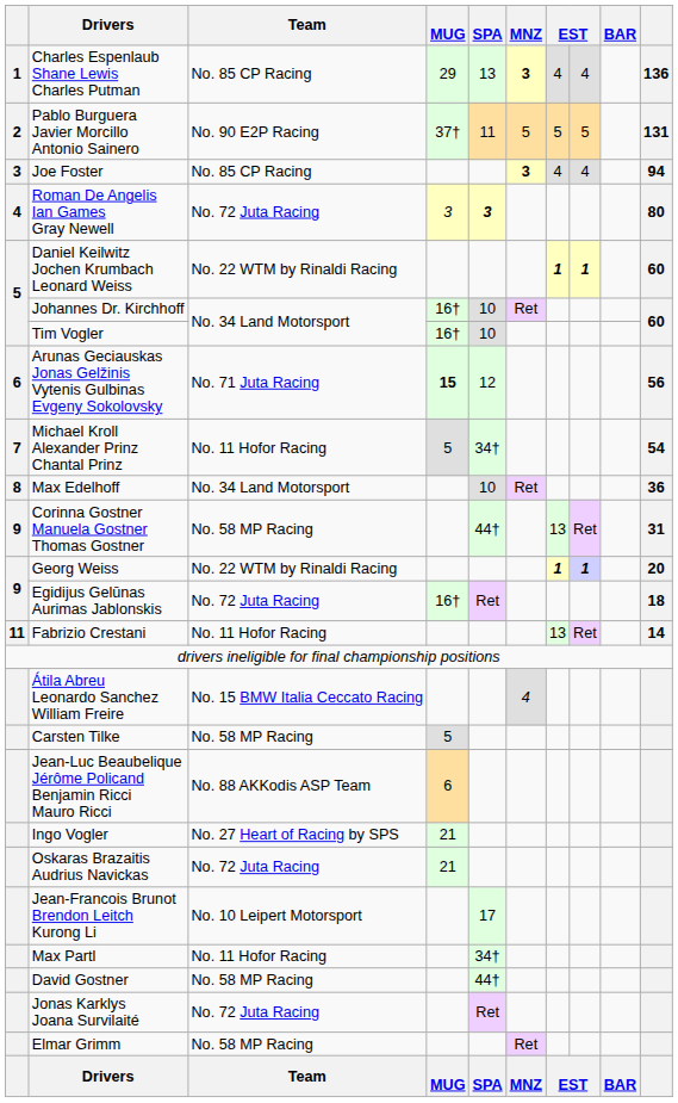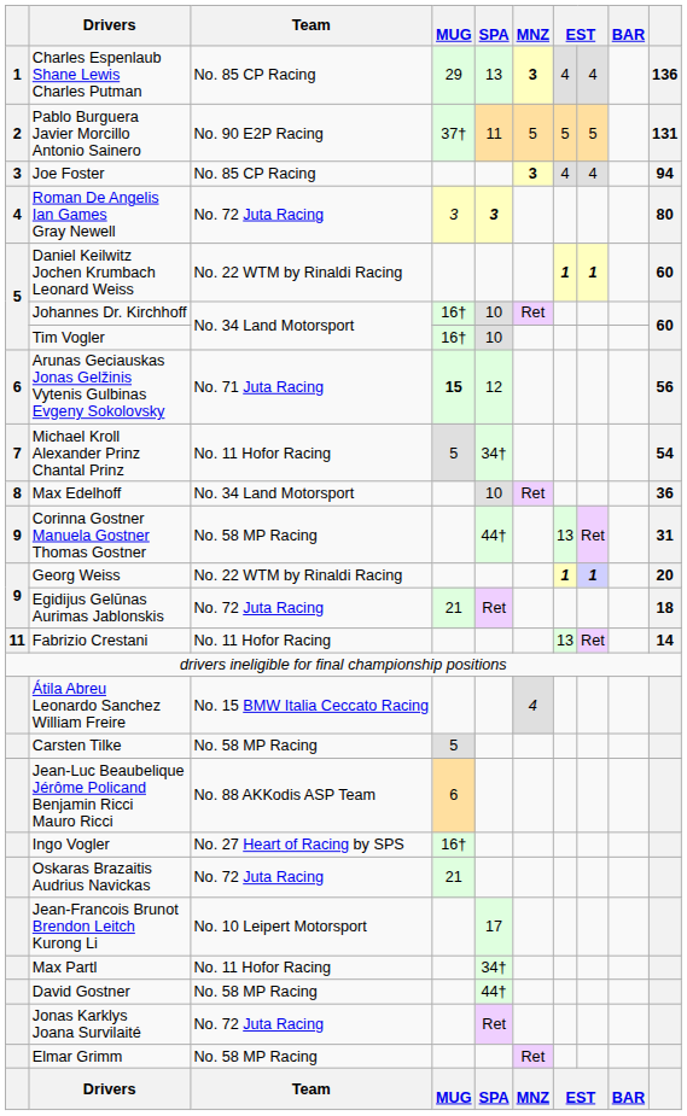 <table align=left| class="wikitable" style="font-size: 85%; text-align: center;">
 <tr valign="top">
 <th valign=middle></th>
 <th valign=middle>Drivers</th>
 <th valign=middle>Team</th>
 <th><br><a href='#'>MUG</a></th>
 <th><br><a href='#'>SPA</a></th>
 <th><br><a href='#'>MNZ</a></th>
 <th colspan=2><br><a href='#'>EST</a></th>
 <th><br><a href='#'>BAR</a></th>
 <th valign=middle>  </th>
 </tr>
 <tr>
 <th>1</th>
 <td align=left> Charles Espenlaub<br> <a href='#'>Shane Lewis</a><br> Charles Putman</td>
 <td align=left> No. 85 CP Racing</td>
 <td style="background:#DFFFDF;">29</td>
 <td style="background:#DFFFDF;">13</td>
 <td style="background:#FFFFBF;"><strong>3</strong></td>
 <td style="background:#DFDFDF;">4</td>
 <td style="background:#DFDFDF;">4</td>
 <td></td>
 <th>136</th>
 </tr>
 <tr>
 <th>2</th>
 <td align=left> Pablo Burguera<br> Javier Morcillo<br> Antonio Sainero</td>
 <td align=left> No. 90 E2P Racing</td>
 <td style="background:#DFFFDF;">37†</td>
 <td style="background:#FFDF9F;">11</td>
 <td style="background:#FFDF9F;">5</td>
 <td style="background:#FFDF9F;">5</td>
 <td style="background:#FFDF9F;">5</td>
 <td></td>
 <th>131</th>
 </tr>
 <tr>
 <th>3</th>
 <td align=left> Joe Foster</td>
 <td align=left> No. 85 CP Racing</td>
 <td></td>
 <td></td>
 <td style="background:#FFFFBF;"><strong>3</strong></td>
 <td style="background:#DFDFDF;">4</td>
 <td style="background:#DFDFDF;">4</td>
 <td></td>
 <th>94</th>
 </tr>
 <tr>
 <th>4</th>
 <td align=left> <a href='#'>Roman De Angelis</a><br> <a href='#'>Ian Games</a><br> Gray Newell</td>
 <td align=left> No. 72 <a href='#'>Juta Racing</a></td>
 <td style="background:#FFFFBF;"><em>3</em></td>
 <td style="background:#FFFFBF;"><strong><em>3</em></strong></td>
 <td></td>
 <td></td>
 <td></td>
 <td></td>
 <th>80</th>
 </tr>
 <tr>
 <th rowspan=3>5</th>
 <td align=left> Daniel Keilwitz<br> Jochen Krumbach<br> Leonard Weiss</td>
 <td align=left> No. 22 WTM by Rinaldi Racing</td>
 <td></td>
 <td></td>
 <td></td>
 <td style="background:#FFFFBF;"><strong><em>1</em></strong></td>
 <td style="background:#FFFFBF;"><strong><em>1</em></strong></td>
 <td></td>
 <th>60</th>
 </tr>
 <tr>
 <td align=left> Johannes Dr. Kirchhoff</td>
 <td rowspan=2 align=left> No. 34 Land Motorsport</td>
 <td style="background:#DFFFDF;">16†</td>
 <td style="background:#DFDFDF;">10</td>
 <td style="background:#EFCFFF;">Ret</td>
 <td></td>
 <td></td>
 <td></td>
 <th rowspan=2>60</th>
 </tr>
 <tr>
 <td align=left> Tim Vogler</td>
 <td style="background:#DFFFDF;">16†</td>
 <td style="background:#DFDFDF;">10</td>
 <td></td>
 <td></td>
 <td></td>
 <td></td>
 </tr>
 <tr>
 <th>6</th>
 <td align=left> Arunas Geciauskas<br> <a href='#'>Jonas Gelžinis</a><br> Vytenis Gulbinas<br> <a href='#'>Evgeny Sokolovsky</a></td>
 <td align=left> No. 71 <a href='#'>Juta Racing</a></td>
 <td style="background:#DFFFDF;"><strong>15</strong></td>
 <td style="background:#DFFFDF;">12</td>
 <td></td>
 <td></td>
 <td></td>
 <td></td>
 <th>56</th>
 </tr>
 <tr>
 <th>7</th>
 <td align=left> Michael Kroll<br> Alexander Prinz<br> Chantal Prinz</td>
 <td align=left> No. 11 Hofor Racing</td>
 <td style="background:#DFDFDF;">5</td>
 <td style="background:#DFFFDF;">34†</td>
 <td></td>
 <td></td>
 <td></td>
 <td></td>
 <th>54</th>
 </tr>
 <tr>
 <th>8</th>
 <td align=left> Max Edelhoff</td>
 <td align=left> No. 34 Land Motorsport</td>
 <td></td>
 <td style="background:#DFDFDF;">10</td>
 <td style="background:#EFCFFF;">Ret</td>
 <td></td>
 <td></td>
 <td></td>
 <th>36</th>
 </tr>
 <tr>
 <th>9</th>
 <td align=left> Corinna Gostner<br> <a href='#'>Manuela Gostner</a><br> Thomas Gostner</td>
 <td align=left> No. 58 MP Racing</td>
 <td></td>
 <td style="background:#DFFFDF;">44†</td>
 <td></td>
 <td style="background:#DFFFDF;">13</td>
 <td style="background:#EFCFFF;">Ret</td>
 <td></td>
 <th>31</th>
 </tr>
 <tr>
 <th rowspan=2>9</th>
 <td align=left> Georg Weiss</td>
 <td align=left> No. 22 WTM by Rinaldi Racing</td>
 <td></td>
 <td></td>
 <td></td>
 <td style="background:#FFFFBF;"><strong><em>1</em></strong></td>
 <td style="background:#CFCFFF;"><strong><em>1</em></strong></td>
 <td></td>
 <th>20</th>
 </tr>
 <tr>
 <td align=left> Egidijus Gelūnas<br> Aurimas Jablonskis</td>
 <td align=left> No. 72 <a href='#'>Juta Racing</a></td>
-<td style="background:#DFFFDF;">16†</td>
+<td style="background:#DFFFDF;">21</td>
 <td style="background:#EFCFFF;">Ret</td>
 <td></td>
 <td></td>
 <td></td>
 <td></td>
 <th>18</th>
 </tr>
 <tr>
 <th>11</th>
 <td align=left> Fabrizio Crestani</td>
 <td align=left> No. 11 Hofor Racing</td>
 <td></td>
 <td></td>
 <td></td>
 <td style="background:#DFFFDF;">13</td>
 <td style="background:#EFCFFF;">Ret</td>
 <td></td>
 <th>14</th>
 </tr>
 <tr>
 <td colspan="10"><em>drivers ineligible for final championship positions</em></td>
 </tr>
 <tr>
 <th></th>
 <td align=left> <a href='#'>Átila Abreu</a><br> Leonardo Sanchez<br> William Freire</td>
 <td align=left> No. 15 <a href='#'>BMW Italia Ceccato Racing</a></td>
 <td></td>
 <td></td>
 <td style="background:#DFDFDF;"><em>4</em></td>
 <td></td>
 <td></td>
 <td></td>
 <th></th>
 </tr>
 <tr>
 <th></th>
 <td align=left> Carsten Tilke</td>
 <td align=left> No. 58 MP Racing</td>
 <td style="background:#DFDFDF;">5</td>
 <td></td>
 <td></td>
 <td></td>
 <td></td>
 <td></td>
 <th></th>
 </tr>
 <tr>
 <th></th>
 <td align=left> Jean-Luc Beaubelique<br> <a href='#'>Jérôme Policand</a><br> Benjamin Ricci<br> Mauro Ricci</td>
 <td align=left> No. 88 AKKodis ASP Team</td>
 <td style="background:#FFDF9F;">6</td>
 <td></td>
 <td></td>
 <td></td>
 <td></td>
 <td></td>
 <th></th>
 </tr>
 <tr>
 <th></th>
 <td align=left> Ingo Vogler</td>
 <td align=left> No. 27 <a href='#'>Heart of Racing</a> by SPS</td>
-<td style="background:#DFFFDF;">21</td>
+<td style="background:#DFFFDF;">16†</td>
 <td></td>
 <td></td>
 <td></td>
 <td></td>
 <td></td>
 <th></th>
 </tr>
 <tr>
 <th></th>
 <td align=left> Oskaras Brazaitis<br> Audrius Navickas</td>
 <td align=left> No. 72 <a href='#'>Juta Racing</a></td>
 <td style="background:#DFFFDF;">21</td>
 <td></td>
 <td></td>
 <td></td>
 <td></td>
 <td></td>
 <th></th>
 </tr>
 <tr>
 <th></th>
 <td align=left> Jean-Francois Brunot<br> <a href='#'>Brendon Leitch</a><br> Kurong Li</td>
 <td align=left> No. 10 Leipert Motorsport</td>
 <td></td>
 <td style="background:#DFFFDF;">17</td>
 <td></td>
 <td></td>
 <td></td>
 <td></td>
 <th></th>
 </tr>
 <tr>
 <th></th>
 <td align=left> Max Partl</td>
 <td align=left> No. 11 Hofor Racing</td>
 <td></td>
 <td style="background:#DFFFDF;">34†</td>
 <td></td>
 <td></td>
 <td></td>
 <td></td>
 <th></th>
 </tr>
 <tr>
 <th></th>
 <td align=left> David Gostner</td>
 <td align=left> No. 58 MP Racing</td>
 <td></td>
 <td style="background:#DFFFDF;">44†</td>
 <td></td>
 <td></td>
 <td></td>
 <td></td>
 <th></th>
 </tr>
 <tr>
 <th></th>
 <td align=left> Jonas Karklys<br> Joana Survilaité</td>
 <td align=left> No. 72 <a href='#'>Juta Racing</a></td>
 <td></td>
 <td style="background:#EFCFFF;">Ret</td>
 <td></td>
 <td></td>
 <td></td>
 <td></td>
 <th></th>
 </tr>
 <tr>
 <th></th>
 <td align=left> Elmar Grimm</td>
 <td align=left> No. 58 MP Racing</td>
 <td></td>
 <td></td>
 <td style="background:#EFCFFF;">Ret</td>
 <td></td>
 <td></td>
 <td></td>
 <th></th>
 </tr>
 <tr>
 <th valign=middle></th>
 <th valign=middle>Drivers</th>
 <th valign=middle>Team</th>
 <th><br><a href='#'>MUG</a></th>
 <th><br><a href='#'>SPA</a></th>
 <th><br><a href='#'>MNZ</a></th>
 <th colspan=2><br><a href='#'>EST</a></th>
 <th><br><a href='#'>BAR</a></th>
 <th valign=middle>  </th>
 </tr>
 </table>
